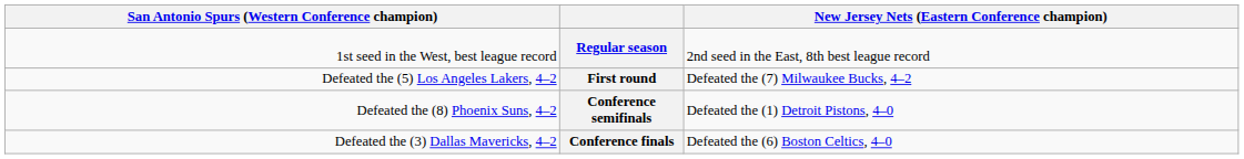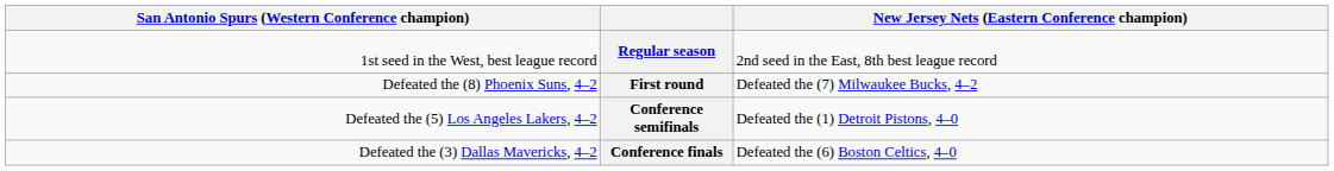 <table style="width:100%; font-size:90%" class="wikitable">
 <tr valign=top>
 <th colspan="2" style="width:45%;"><a href='#'>San Antonio Spurs</a> (<a href='#'>Western Conference</a> champion)</th>
 <th></th>
 <th colspan="2" style="width:45%;"><a href='#'>New Jersey Nets</a> (<a href='#'>Eastern Conference</a> champion)</th>
 </tr>
 <tr>
 <td align=right><br>1st seed in the West, best league record</td>
 <th colspan=2><a href='#'>Regular season</a></th>
 <td><br>2nd seed in the East, 8th best league record</td>
 </tr>
 <tr>
-<td align=right>Defeated the (5) <a href='#'>Los Angeles Lakers</a>, <a href='#'>4–2</a></td>
+<td align=right>Defeated the (8) <a href='#'>Phoenix Suns</a>, <a href='#'>4–2</a></td>
 <th colspan=2>First round</th>
 <td align=left>Defeated the (7) <a href='#'>Milwaukee Bucks</a>, <a href='#'>4–2</a></td>
 </tr>
 <tr>
-<td align=right>Defeated the (8) <a href='#'>Phoenix Suns</a>, <a href='#'>4–2</a></td>
+<td align=right>Defeated the (5) <a href='#'>Los Angeles Lakers</a>, <a href='#'>4–2</a></td>
 <th colspan=2>Conference semifinals</th>
 <td align=left>Defeated the (1) <a href='#'>Detroit Pistons</a>, <a href='#'>4–0</a></td>
 </tr>
 <tr>
 <td align=right>Defeated the (3) <a href='#'>Dallas Mavericks</a>, <a href='#'>4–2</a></td>
 <th colspan=2>Conference finals</th>
 <td align=left>Defeated the (6) <a href='#'>Boston Celtics</a>, <a href='#'>4–0</a></td>
 </tr>
 </table>
